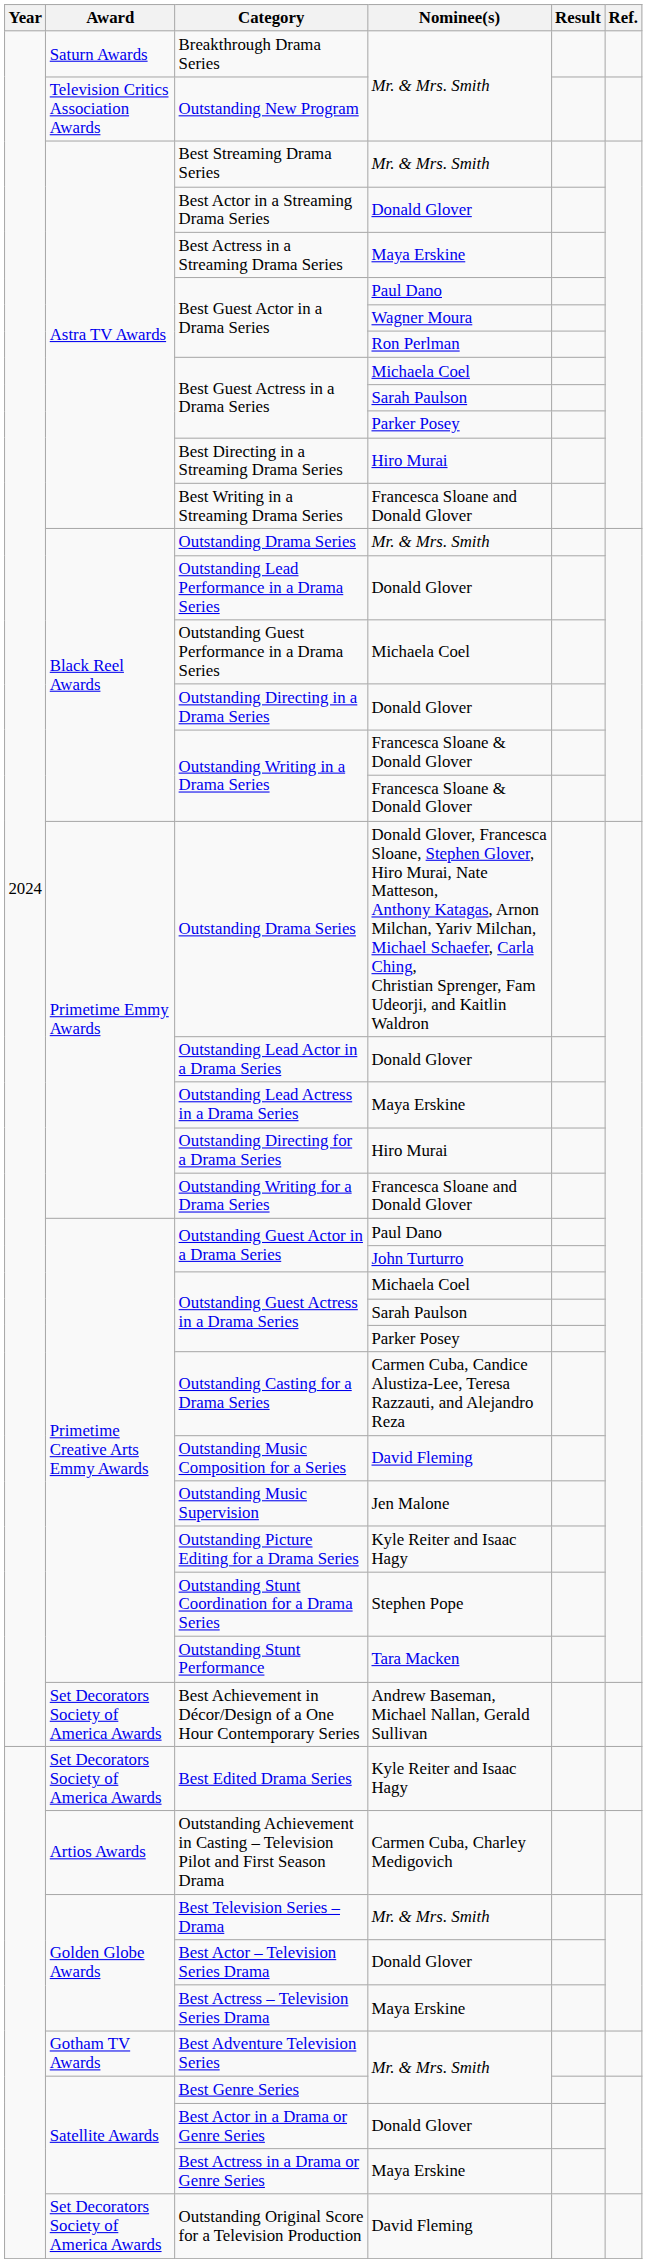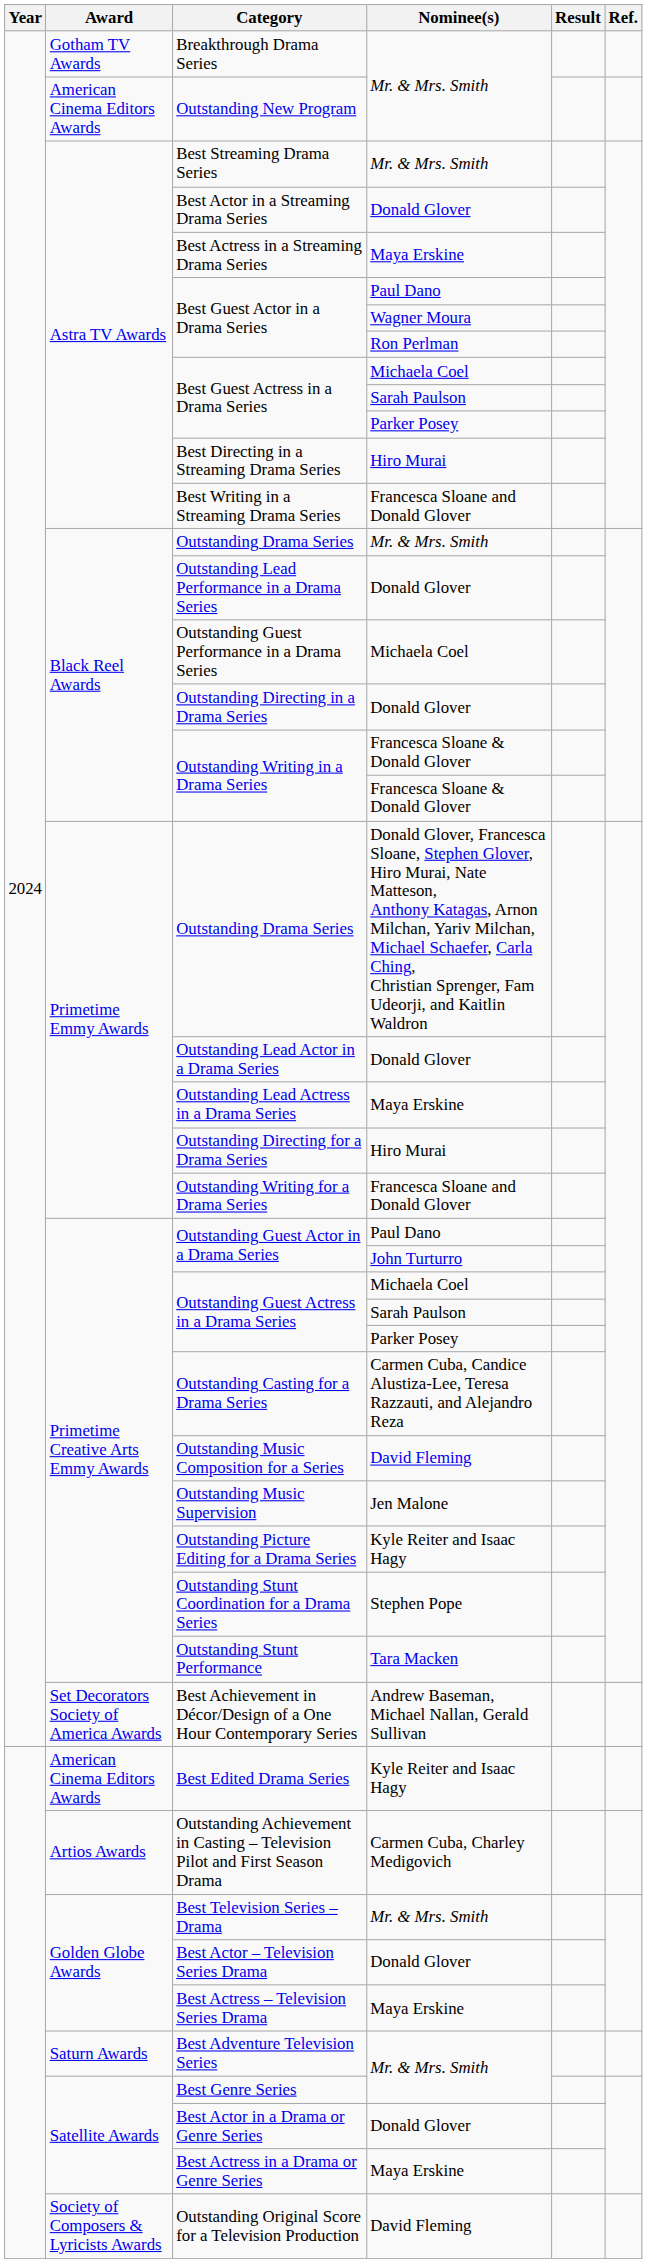 <table class="wikitable plainrowheaders sortable">
 <tr>
 <th scope="col">Year</th>
 <th scope="col">Award</th>
 <th scope="col">Category</th>
 <th scope="col">Nominee(s)</th>
 <th scope="col">Result</th>
 <th scope="col" class="unsortable">Ref.</th>
 </tr>
 <tr>
 <td rowspan="36" align="center" scope="rowgroup">2024</td>
-<td><a href='#'>Saturn Awards</a></td>
+<td><a href='#'>Gotham TV Awards</a></td>
 <td>Breakthrough Drama Series</td>
 <td rowspan="2"><em>Mr. & Mrs. Smith</em></td>
 <td></td>
 <td align="center"></td>
 </tr>
 <tr>
-<td><a href='#'>Television Critics Association Awards</a></td>
+<td><a href='#'>American Cinema Editors Awards</a></td>
 <td><a href='#'>Outstanding New Program</a></td>
 <td></td>
 <td align="center"></td>
 </tr>
 <tr>
 <td rowspan="11"><a href='#'>Astra TV Awards</a></td>
 <td>Best Streaming Drama Series</td>
 <td><em>Mr. & Mrs. Smith</em></td>
 <td></td>
 <td align="center" rowspan="11"></td>
 </tr>
 <tr>
 <td>Best Actor in a Streaming Drama Series</td>
 <td><a href='#'>Donald Glover</a></td>
 <td></td>
 </tr>
 <tr>
 <td>Best Actress in a Streaming Drama Series</td>
 <td><a href='#'>Maya Erskine</a></td>
 <td></td>
 </tr>
 <tr>
 <td rowspan="3">Best Guest Actor in a Drama Series</td>
 <td><a href='#'>Paul Dano</a></td>
 <td></td>
 </tr>
 <tr>
 <td><a href='#'>Wagner Moura</a></td>
 <td></td>
 </tr>
 <tr>
 <td><a href='#'>Ron Perlman</a></td>
 <td></td>
 </tr>
 <tr>
 <td rowspan="3">Best Guest Actress in a Drama Series</td>
 <td><a href='#'>Michaela Coel</a></td>
 <td></td>
 </tr>
 <tr>
 <td><a href='#'>Sarah Paulson</a></td>
 <td></td>
 </tr>
 <tr>
 <td><a href='#'>Parker Posey</a></td>
 <td></td>
 </tr>
 <tr>
 <td>Best Directing in a Streaming Drama Series</td>
 <td><a href='#'>Hiro Murai</a> </td>
 <td></td>
 </tr>
 <tr>
 <td>Best Writing in a Streaming Drama Series</td>
 <td>Francesca Sloane and Donald Glover </td>
 <td></td>
 </tr>
 <tr>
 <td rowspan="6"><a href='#'>Black Reel Awards</a></td>
 <td><a href='#'>Outstanding Drama Series</a></td>
 <td><em>Mr. & Mrs. Smith</em></td>
 <td></td>
 <td rowspan="6" align=center></td>
 </tr>
 <tr>
 <td><a href='#'>Outstanding Lead Performance in a Drama Series</a></td>
 <td>Donald Glover</td>
 <td></td>
 </tr>
 <tr>
 <td>Outstanding Guest Performance in a Drama Series</td>
 <td>Michaela Coel</td>
 <td></td>
 </tr>
 <tr>
 <td><a href='#'>Outstanding Directing in a Drama Series</a></td>
 <td>Donald Glover </td>
 <td></td>
 </tr>
 <tr>
 <td rowspan="2"><a href='#'>Outstanding Writing in a Drama Series</a></td>
 <td>Francesca Sloane & Donald Glover </td>
 <td></td>
 </tr>
 <tr>
 <td>Francesca Sloane & Donald Glover </td>
 <td></td>
 </tr>
 <tr>
 <td rowspan="5"><a href='#'>Primetime Emmy Awards</a></td>
 <td><a href='#'>Outstanding Drama Series</a></td>
 <td>Donald Glover, Francesca Sloane, <a href='#'>Stephen Glover</a>, Hiro Murai, Nate Matteson, <br> <a href='#'>Anthony Katagas</a>, Arnon Milchan, Yariv Milchan, <a href='#'>Michael Schaefer</a>, <a href='#'>Carla Ching</a>, <br> Christian Sprenger, Fam Udeorji, and Kaitlin Waldron</td>
 <td></td>
 <td align="center" rowspan="16"></td>
 </tr>
 <tr>
 <td><a href='#'>Outstanding Lead Actor in a Drama Series</a></td>
 <td>Donald Glover </td>
 <td></td>
 </tr>
 <tr>
 <td><a href='#'>Outstanding Lead Actress in a Drama Series</a></td>
 <td>Maya Erskine </td>
 <td></td>
 </tr>
 <tr>
 <td><a href='#'>Outstanding Directing for a Drama Series</a></td>
 <td>Hiro Murai </td>
 <td></td>
 </tr>
 <tr>
 <td><a href='#'>Outstanding Writing for a Drama Series</a></td>
 <td>Francesca Sloane and Donald Glover </td>
 <td></td>
 </tr>
 <tr>
 <td rowspan="11"><a href='#'>Primetime Creative Arts Emmy Awards</a></td>
 <td rowspan="2"><a href='#'>Outstanding Guest Actor in a Drama Series</a></td>
 <td>Paul Dano </td>
 <td></td>
 </tr>
 <tr>
 <td><a href='#'>John Turturro</a> </td>
 <td></td>
 </tr>
 <tr>
 <td rowspan="3"><a href='#'>Outstanding Guest Actress in a Drama Series</a></td>
 <td>Michaela Coel </td>
 <td></td>
 </tr>
 <tr>
 <td>Sarah Paulson </td>
 <td></td>
 </tr>
 <tr>
 <td>Parker Posey </td>
 <td></td>
 </tr>
 <tr>
 <td><a href='#'>Outstanding Casting for a Drama Series</a></td>
 <td>Carmen Cuba, Candice Alustiza-Lee, Teresa Razzauti, and Alejandro Reza</td>
 <td></td>
 </tr>
 <tr>
 <td><a href='#'>Outstanding Music Composition for a Series</a></td>
 <td><a href='#'>David Fleming</a> </td>
 <td></td>
 </tr>
 <tr>
 <td><a href='#'>Outstanding Music Supervision</a></td>
 <td>Jen Malone </td>
 <td></td>
 </tr>
 <tr>
 <td><a href='#'>Outstanding Picture Editing for a Drama Series</a></td>
 <td>Kyle Reiter and Isaac Hagy </td>
 <td></td>
 </tr>
 <tr>
 <td><a href='#'>Outstanding Stunt Coordination for a Drama Series</a></td>
 <td>Stephen Pope</td>
 <td></td>
 </tr>
 <tr>
 <td><a href='#'>Outstanding Stunt Performance</a></td>
 <td><a href='#'>Tara Macken</a> </td>
 <td></td>
 </tr>
 <tr>
 <td><a href='#'>Set Decorators Society of America Awards</a></td>
 <td>Best Achievement in Décor/Design of a One Hour Contemporary Series</td>
 <td>Andrew Baseman, Michael Nallan, Gerald Sullivan</td>
 <td></td>
 <td align="center"></td>
 </tr>
 <tr>
 <td rowspan="10"></td>
-<td><a href='#'>Set Decorators Society of America Awards</a></td>
+<td><a href='#'>American Cinema Editors Awards</a></td>
 <td><a href='#'>Best Edited Drama Series</a></td>
 <td>Kyle Reiter and Isaac Hagy </td>
 <td></td>
 <td align="center"></td>
 </tr>
 <tr>
 <td><a href='#'>Artios Awards</a></td>
 <td>Outstanding Achievement in Casting – Television Pilot and First Season Drama</td>
 <td>Carmen Cuba, Charley Medigovich</td>
 <td></td>
 <td align="center"></td>
 </tr>
 <tr>
 <td rowspan="3"><a href='#'>Golden Globe Awards</a></td>
 <td><a href='#'>Best Television Series – Drama</a></td>
 <td><em>Mr. & Mrs. Smith</em></td>
 <td></td>
 <td align="center" rowspan="3"></td>
 </tr>
 <tr>
 <td><a href='#'>Best Actor – Television Series Drama</a></td>
 <td>Donald Glover</td>
 <td></td>
 </tr>
 <tr>
 <td><a href='#'>Best Actress – Television Series Drama</a></td>
 <td>Maya Erskine</td>
 <td></td>
 </tr>
 <tr>
-<td><a href='#'>Gotham TV Awards</a></td>
+<td><a href='#'>Saturn Awards</a></td>
 <td><a href='#'>Best Adventure Television Series</a></td>
 <td rowspan="2"><em>Mr. & Mrs. Smith</em></td>
 <td></td>
 <td align="center" rowspan="1"></td>
 </tr>
 <tr>
 <td rowspan="3"><a href='#'>Satellite Awards</a></td>
 <td><a href='#'>Best Genre Series</a></td>
 <td></td>
 <td align="center" rowspan="3"></td>
 </tr>
 <tr>
 <td><a href='#'>Best Actor in a Drama or Genre Series</a></td>
 <td>Donald Glover</td>
 <td></td>
 </tr>
 <tr>
 <td><a href='#'>Best Actress in a Drama or Genre Series</a></td>
 <td>Maya Erskine</td>
 <td></td>
 </tr>
 <tr>
-<td><a href='#'>Set Decorators Society of America Awards</a></td>
+<td><a href='#'>Society of Composers & Lyricists Awards</a></td>
 <td>Outstanding Original Score for a Television Production</td>
 <td>David Fleming</td>
 <td></td>
 <td align="center"></td>
 </tr>
 <tr>
 </tr>
 </table>
